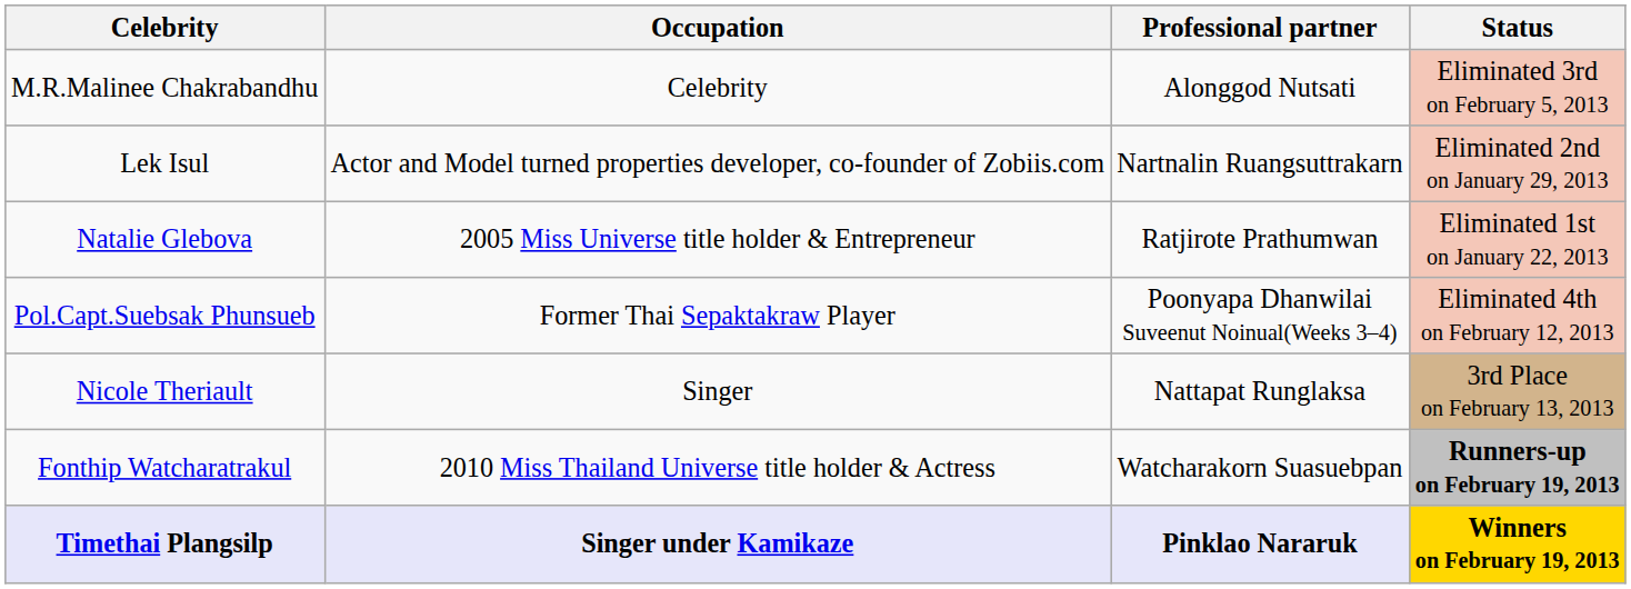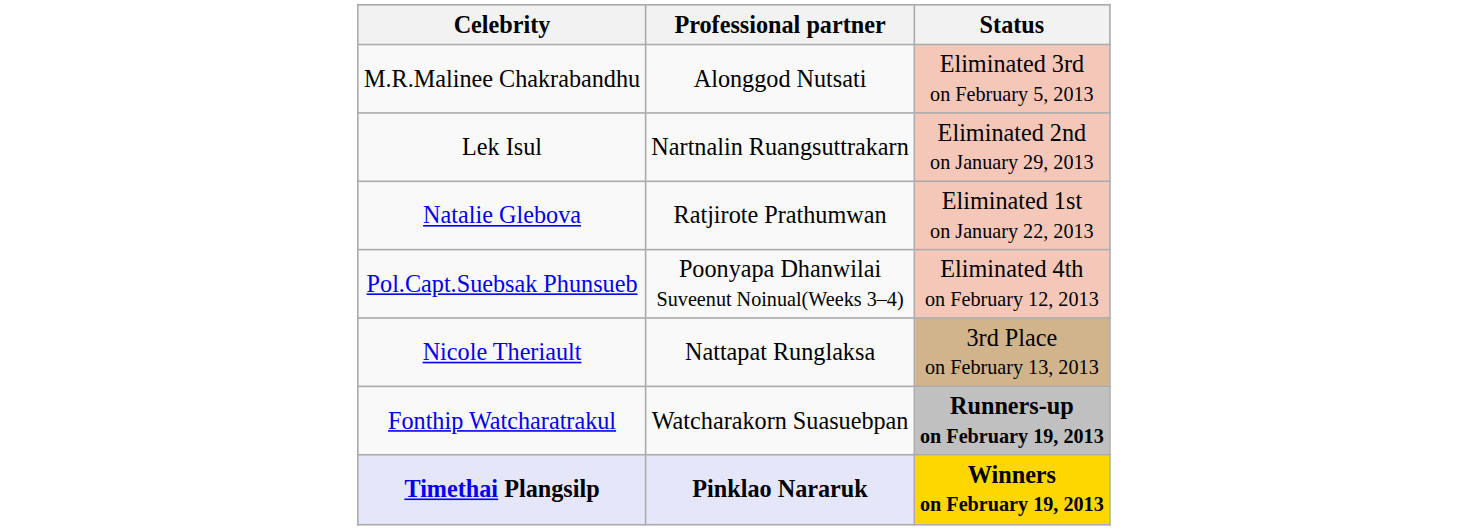 <table class="wikitable sortable" style="text-align: center; white-space:nowrap; margin:auto; font-size:95.2%;">
 <tr>
 <th>Celebrity</th>
-<th>Occupation</th>
 <th>Professional partner</th>
 <th>Status</th>
 </tr>
 <tr>
 <td>M.R.Malinee Chakrabandhu</td>
-<td>Celebrity</td>
 <td>Alonggod Nutsati</td>
 <td style="background:#f4c7b8;">Eliminated 3rd<br><small>on February 5, 2013</small></td>
 </tr>
 <tr>
 <td>Lek Isul</td>
-<td>Actor and Model turned properties developer, co-founder of Zobiis.com</td>
 <td>Nartnalin Ruangsuttrakarn</td>
 <td style="background:#f4c7b8;">Eliminated 2nd<br><small>on January 29, 2013</small></td>
 </tr>
 <tr>
 <td><a href='#'>Natalie Glebova</a></td>
-<td>2005 <a href='#'>Miss Universe</a> title holder & Entrepreneur</td>
 <td>Ratjirote Prathumwan</td>
 <td style="background:#f4c7b8;">Eliminated 1st<br><small>on January 22, 2013</small></td>
 </tr>
 <tr>
 <td><a href='#'>Pol.Capt.Suebsak Phunsueb</a></td>
-<td>Former Thai <a href='#'>Sepaktakraw</a> Player</td>
 <td>Poonyapa Dhanwilai<br><small>Suveenut Noinual(Weeks 3–4)</small></td>
 <td style="background:#f4c7b8;">Eliminated 4th<br><small>on February 12, 2013</small></td>
 </tr>
 <tr>
 <td><a href='#'>Nicole Theriault</a></td>
-<td>Singer</td>
 <td>Nattapat Runglaksa</td>
 <td style="background:tan;">3rd Place<br><small>on February 13, 2013</small></td>
 </tr>
 <tr>
 <td><a href='#'>Fonthip Watcharatrakul</a></td>
-<td>2010 <a href='#'>Miss Thailand Universe</a> title holder & Actress</td>
 <td>Watcharakorn Suasuebpan</td>
 <td style="background:silver;"><strong>Runners-up<br><small>on February 19, 2013</small></strong></td>
 </tr>
 <tr>
 <td style="background:lavender;"><strong><a href='#'>Timethai</a> Plangsilp</strong></td>
-<td style="background:lavender;"><strong>Singer under <a href='#'>Kamikaze</a></strong></td>
 <td style="background:lavender;"><strong>Pinklao Nararuk</strong></td>
 <td style="background:gold;"><strong>Winners<br><small>on February 19, 2013</small></strong></td>
 </tr>
 </table>
